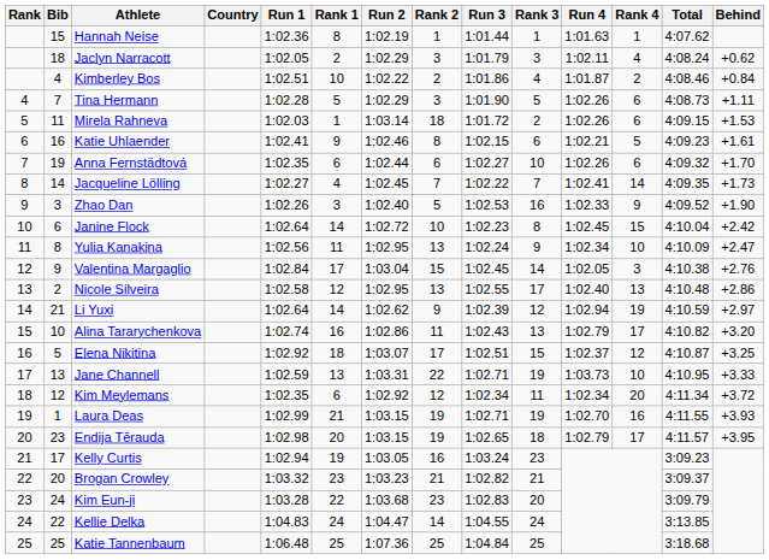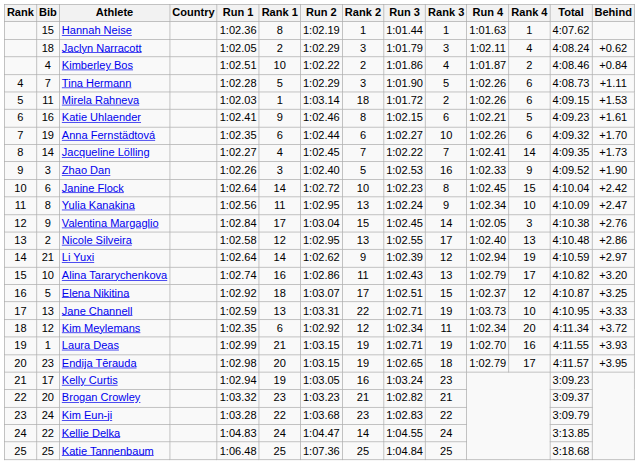 <table class="wikitable sortable" style="text-align:center; font-size:100%">
 <tr>
 <th>Rank</th>
 <th>Bib</th>
 <th>Athlete</th>
 <th>Country</th>
 <th>Run 1</th>
 <th>Rank 1</th>
 <th>Run 2</th>
 <th>Rank 2</th>
 <th>Run 3</th>
 <th>Rank 3</th>
 <th>Run 4</th>
 <th>Rank 4</th>
 <th>Total</th>
 <th>Behind</th>
 </tr>
 <tr>
 <td></td>
 <td>15</td>
 <td align=left><a href='#'>Hannah Neise</a></td>
 <td align=left></td>
 <td>1:02.36</td>
 <td>8</td>
 <td>1:02.19</td>
 <td>1</td>
 <td>1:01.44</td>
 <td>1</td>
 <td>1:01.63</td>
 <td>1</td>
 <td>4:07.62</td>
 <td></td>
 </tr>
 <tr>
 <td></td>
 <td>18</td>
 <td align=left><a href='#'>Jaclyn Narracott</a></td>
 <td align=left></td>
 <td>1:02.05</td>
 <td>2</td>
 <td>1:02.29</td>
 <td>3</td>
 <td>1:01.79</td>
 <td>3</td>
 <td>1:02.11</td>
 <td>4</td>
 <td>4:08.24</td>
 <td>+0.62</td>
 </tr>
 <tr>
 <td></td>
 <td>4</td>
 <td align=left><a href='#'>Kimberley Bos</a></td>
 <td align=left></td>
 <td>1:02.51</td>
 <td>10</td>
 <td>1:02.22</td>
 <td>2</td>
 <td>1:01.86</td>
 <td>4</td>
 <td>1:01.87</td>
 <td>2</td>
 <td>4:08.46</td>
 <td>+0.84</td>
 </tr>
 <tr>
 <td>4</td>
 <td>7</td>
 <td align=left><a href='#'>Tina Hermann</a></td>
 <td align=left></td>
 <td>1:02.28</td>
 <td>5</td>
 <td>1:02.29</td>
 <td>3</td>
 <td>1:01.90</td>
 <td>5</td>
 <td>1:02.26</td>
 <td>6</td>
 <td>4:08.73</td>
 <td>+1.11</td>
 </tr>
 <tr>
 <td>5</td>
 <td>11</td>
 <td align=left><a href='#'>Mirela Rahneva</a></td>
 <td align=left></td>
 <td>1:02.03</td>
 <td>1</td>
 <td>1:03.14</td>
 <td>18</td>
 <td>1:01.72</td>
 <td>2</td>
 <td>1:02.26</td>
 <td>6</td>
 <td>4:09.15</td>
 <td>+1.53</td>
 </tr>
 <tr>
 <td>6</td>
 <td>16</td>
 <td align=left><a href='#'>Katie Uhlaender</a></td>
 <td align=left></td>
 <td>1:02.41</td>
 <td>9</td>
 <td>1:02.46</td>
 <td>8</td>
 <td>1:02.15</td>
 <td>6</td>
 <td>1:02.21</td>
 <td>5</td>
 <td>4:09.23</td>
 <td>+1.61</td>
 </tr>
 <tr>
 <td>7</td>
 <td>19</td>
 <td align=left><a href='#'>Anna Fernstädtová</a></td>
 <td align=left></td>
 <td>1:02.35</td>
 <td>6</td>
 <td>1:02.44</td>
 <td>6</td>
 <td>1:02.27</td>
 <td>10</td>
 <td>1:02.26</td>
 <td>6</td>
 <td>4:09.32</td>
 <td>+1.70</td>
 </tr>
 <tr>
 <td>8</td>
 <td>14</td>
 <td align=left><a href='#'>Jacqueline Lölling</a></td>
 <td align=left></td>
 <td>1:02.27</td>
 <td>4</td>
 <td>1:02.45</td>
 <td>7</td>
 <td>1:02.22</td>
 <td>7</td>
 <td>1:02.41</td>
 <td>14</td>
 <td>4:09.35</td>
 <td>+1.73</td>
 </tr>
 <tr>
 <td>9</td>
 <td>3</td>
 <td align=left><a href='#'>Zhao Dan</a></td>
 <td align=left></td>
 <td>1:02.26</td>
 <td>3</td>
 <td>1:02.40</td>
 <td>5</td>
 <td>1:02.53</td>
 <td>16</td>
 <td>1:02.33</td>
 <td>9</td>
 <td>4:09.52</td>
 <td>+1.90</td>
 </tr>
 <tr>
 <td>10</td>
 <td>6</td>
 <td align=left><a href='#'>Janine Flock</a></td>
 <td align=left></td>
 <td>1:02.64</td>
 <td>14</td>
 <td>1:02.72</td>
 <td>10</td>
 <td>1:02.23</td>
 <td>8</td>
 <td>1:02.45</td>
 <td>15</td>
 <td>4:10.04</td>
 <td>+2.42</td>
 </tr>
 <tr>
 <td>11</td>
 <td>8</td>
 <td align=left><a href='#'>Yulia Kanakina</a></td>
 <td align=left></td>
 <td>1:02.56</td>
 <td>11</td>
 <td>1:02.95</td>
 <td>13</td>
 <td>1:02.24</td>
 <td>9</td>
 <td>1:02.34</td>
 <td>10</td>
 <td>4:10.09</td>
 <td>+2.47</td>
 </tr>
 <tr>
 <td>12</td>
 <td>9</td>
 <td align=left><a href='#'>Valentina Margaglio</a></td>
 <td align=left></td>
 <td>1:02.84</td>
 <td>17</td>
 <td>1:03.04</td>
 <td>15</td>
 <td>1:02.45</td>
 <td>14</td>
 <td>1:02.05</td>
 <td>3</td>
 <td>4:10.38</td>
 <td>+2.76</td>
 </tr>
 <tr>
 <td>13</td>
 <td>2</td>
 <td align=left><a href='#'>Nicole Silveira</a></td>
 <td align=left></td>
 <td>1:02.58</td>
 <td>12</td>
 <td>1:02.95</td>
 <td>13</td>
 <td>1:02.55</td>
 <td>17</td>
 <td>1:02.40</td>
 <td>13</td>
 <td>4:10.48</td>
 <td>+2.86</td>
 </tr>
 <tr>
 <td>14</td>
 <td>21</td>
 <td align=left><a href='#'>Li Yuxi</a></td>
 <td align=left></td>
 <td>1:02.64</td>
 <td>14</td>
 <td>1:02.62</td>
 <td>9</td>
 <td>1:02.39</td>
 <td>12</td>
 <td>1:02.94</td>
 <td>19</td>
 <td>4:10.59</td>
 <td>+2.97</td>
 </tr>
 <tr>
 <td>15</td>
 <td>10</td>
 <td align=left><a href='#'>Alina Tararychenkova</a></td>
 <td align=left></td>
 <td>1:02.74</td>
 <td>16</td>
 <td>1:02.86</td>
 <td>11</td>
 <td>1:02.43</td>
 <td>13</td>
 <td>1:02.79</td>
 <td>17</td>
 <td>4:10.82</td>
 <td>+3.20</td>
 </tr>
 <tr>
 <td>16</td>
 <td>5</td>
 <td align=left><a href='#'>Elena Nikitina</a></td>
 <td align=left></td>
 <td>1:02.92</td>
 <td>18</td>
 <td>1:03.07</td>
 <td>17</td>
 <td>1:02.51</td>
 <td>15</td>
 <td>1:02.37</td>
 <td>12</td>
 <td>4:10.87</td>
 <td>+3.25</td>
 </tr>
 <tr>
 <td>17</td>
 <td>13</td>
 <td align=left><a href='#'>Jane Channell</a></td>
 <td align=left></td>
 <td>1:02.59</td>
 <td>13</td>
 <td>1:03.31</td>
 <td>22</td>
 <td>1:02.71</td>
 <td>19</td>
 <td>1:03.73</td>
 <td>10</td>
 <td>4:10.95</td>
 <td>+3.33</td>
 </tr>
 <tr>
 <td>18</td>
 <td>12</td>
 <td align=left><a href='#'>Kim Meylemans</a></td>
 <td align=left></td>
 <td>1:02.35</td>
 <td>6</td>
 <td>1:02.92</td>
 <td>12</td>
 <td>1:02.34</td>
 <td>11</td>
 <td>1:02.34</td>
 <td>20</td>
 <td>4:11.34</td>
 <td>+3.72</td>
 </tr>
 <tr>
 <td>19</td>
 <td>1</td>
 <td align=left><a href='#'>Laura Deas</a></td>
 <td align=left></td>
 <td>1:02.99</td>
 <td>21</td>
 <td>1:03.15</td>
 <td>19</td>
 <td>1:02.71</td>
 <td>19</td>
 <td>1:02.70</td>
 <td>16</td>
 <td>4:11.55</td>
 <td>+3.93</td>
 </tr>
 <tr>
 <td>20</td>
 <td>23</td>
 <td align=left><a href='#'>Endija Tērauda</a></td>
 <td align=left></td>
 <td>1:02.98</td>
 <td>20</td>
 <td>1:03.15</td>
 <td>19</td>
 <td>1:02.65</td>
 <td>18</td>
 <td>1:02.79</td>
 <td>17</td>
 <td>4:11.57</td>
 <td>+3.95</td>
 </tr>
 <tr>
 <td>21</td>
 <td>17</td>
 <td align=left><a href='#'>Kelly Curtis</a></td>
 <td align=left></td>
 <td>1:02.94</td>
 <td>19</td>
 <td>1:03.05</td>
 <td>16</td>
 <td>1:03.24</td>
 <td>23</td>
 <td rowspan=5 colspan=2></td>
 <td>3:09.23</td>
 <td rowspan=5></td>
 </tr>
 <tr>
 <td>22</td>
 <td>20</td>
 <td align=left><a href='#'>Brogan Crowley</a></td>
 <td align=left></td>
 <td>1:03.32</td>
 <td>23</td>
 <td>1:03.23</td>
 <td>21</td>
 <td>1:02.82</td>
 <td>21</td>
 <td>3:09.37</td>
 </tr>
 <tr>
 <td>23</td>
 <td>24</td>
 <td align=left><a href='#'>Kim Eun-ji</a></td>
 <td align=left></td>
 <td>1:03.28</td>
 <td>22</td>
 <td>1:03.68</td>
 <td>23</td>
 <td>1:02.83</td>
-<td>20</td>
+<td>22</td>
 <td>3:09.79</td>
 </tr>
 <tr>
 <td>24</td>
 <td>22</td>
 <td align=left><a href='#'>Kellie Delka</a></td>
 <td align=left></td>
 <td>1:04.83</td>
 <td>24</td>
 <td>1:04.47</td>
 <td>14</td>
 <td>1:04.55</td>
 <td>24</td>
 <td>3:13.85</td>
 </tr>
 <tr>
 <td>25</td>
 <td>25</td>
 <td align=left><a href='#'>Katie Tannenbaum</a></td>
 <td align=left></td>
 <td>1:06.48</td>
 <td>25</td>
 <td>1:07.36</td>
 <td>25</td>
 <td>1:04.84</td>
 <td>25</td>
 <td>3:18.68</td>
 </tr>
 </table>
